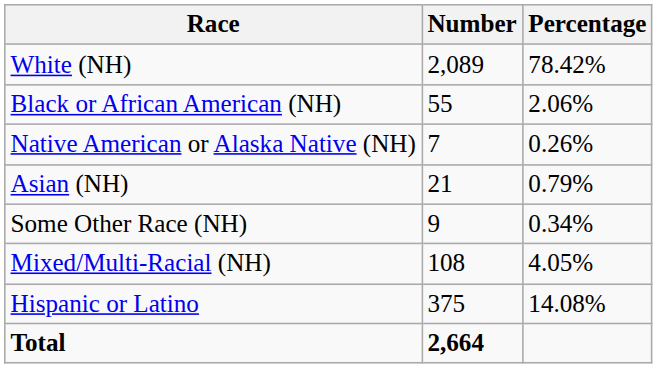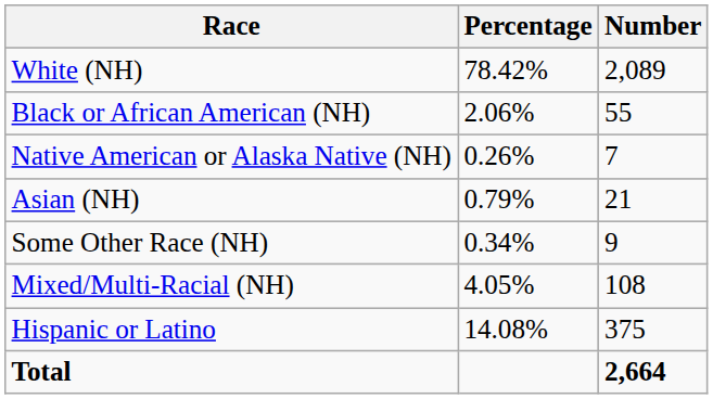 <table class="wikitable">
 <tr>
 <th>Race</th>
+<th>Percentage</th>
 <th>Number</th>
-<th>Percentage</th>
 </tr>
 <tr>
 <td><a href='#'>White</a> (NH)</td>
+<td>78.42%</td>
 <td>2,089</td>
-<td>78.42%</td>
 </tr>
 <tr>
 <td><a href='#'>Black or African American</a> (NH)</td>
+<td>2.06%</td>
 <td>55</td>
-<td>2.06%</td>
 </tr>
 <tr>
 <td><a href='#'>Native American</a> or <a href='#'>Alaska Native</a> (NH)</td>
+<td>0.26%</td>
 <td>7</td>
-<td>0.26%</td>
 </tr>
 <tr>
 <td><a href='#'>Asian</a> (NH)</td>
+<td>0.79%</td>
 <td>21</td>
-<td>0.79%</td>
 </tr>
 <tr>
 <td>Some Other Race (NH)</td>
+<td>0.34%</td>
 <td>9</td>
-<td>0.34%</td>
 </tr>
 <tr>
 <td><a href='#'>Mixed/Multi-Racial</a> (NH)</td>
+<td>4.05%</td>
 <td>108</td>
-<td>4.05%</td>
 </tr>
 <tr>
 <td><a href='#'>Hispanic or Latino</a></td>
+<td>14.08%</td>
 <td>375</td>
-<td>14.08%</td>
 </tr>
 <tr>
 <td><strong>Total</strong></td>
+<td></td>
 <td><strong>2,664</strong></td>
-<td></td>
 </tr>
 </table>
